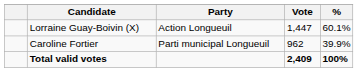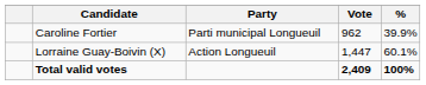 <table class="wikitable">
 <tr>
 </tr>
 <tr>
 <th bgcolor="#DDDDFF" width="30px"></th>
 <th bgcolor="#DDDDFF" width="200px">Candidate</th>
 <th bgcolor="#DDDDFF" width="200px">Party</th>
 <th bgcolor="#DDDDFF" width="50px">Vote</th>
 <th bgcolor="#DDDDFF" width="30px">%</th>
 </tr>
 <tr>
 <td> </td>
+<td>Caroline Fortier</td>
+<td>Parti municipal Longueuil</td>
+<td>962</td>
+<td>39.9%</td>
+</tr>
+<tr>
+<td> </td>
 <td>Lorraine Guay-Boivin (X)</td>
 <td>Action Longueuil</td>
 <td>1,447</td>
 <td>60.1%</td>
-</tr>
-<tr>
-<td> </td>
-<td>Caroline Fortier</td>
-<td>Parti municipal Longueuil</td>
-<td>962</td>
-<td>39.9%</td>
 </tr>
 <tr>
 <td> </td>
 <td><strong>Total valid votes</strong></td>
 <td></td>
 <td><strong>2,409</strong></td>
 <td><strong>100%</strong></td>
 </tr>
 </table>
